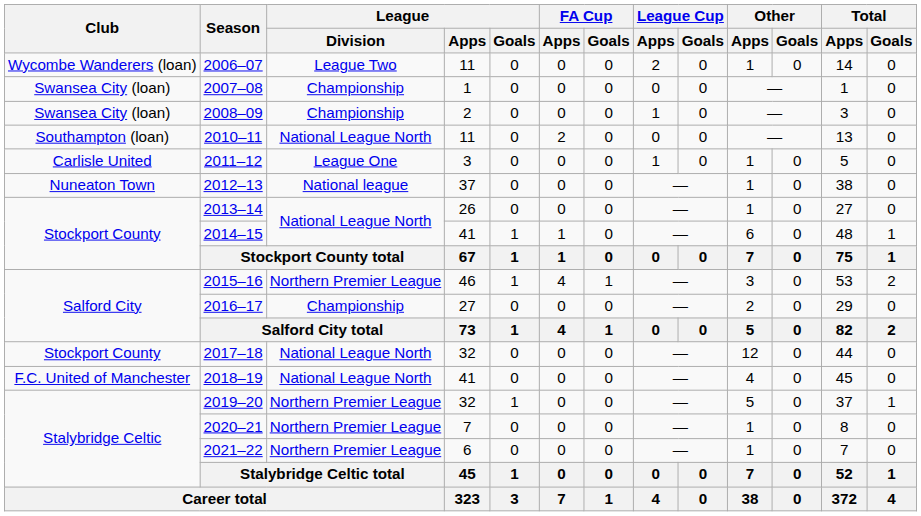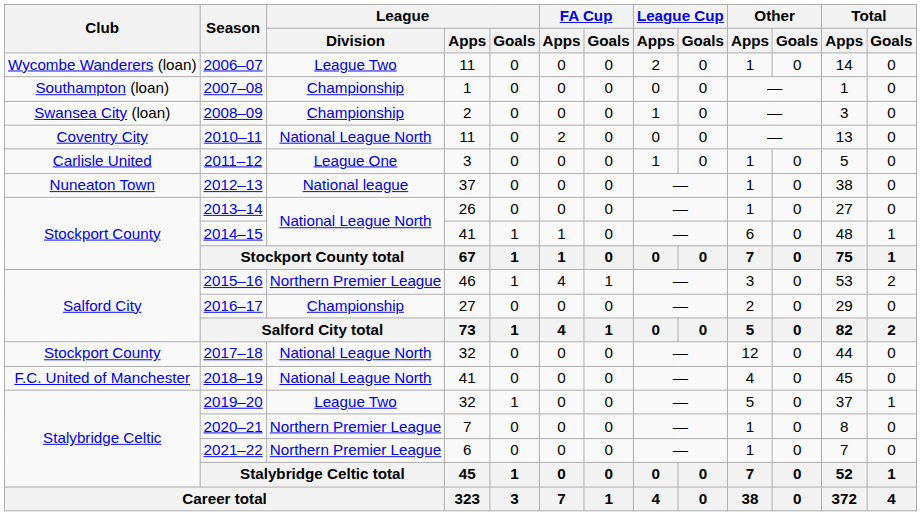 <table class="wikitable" style="text-align:center">
 <tr>
 <th rowspan="2">Club</th>
 <th rowspan="2">Season</th>
 <th colspan="3">League</th>
 <th colspan="2"><a href='#'>FA Cup</a></th>
 <th colspan="2"><a href='#'>League Cup</a></th>
 <th colspan="2">Other</th>
 <th colspan="2">Total</th>
 </tr>
 <tr>
 <th>Division</th>
 <th>Apps</th>
 <th>Goals</th>
 <th>Apps</th>
 <th>Goals</th>
 <th>Apps</th>
 <th>Goals</th>
 <th>Apps</th>
 <th>Goals</th>
 <th>Apps</th>
 <th>Goals</th>
 </tr>
 <tr>
 <td><a href='#'>Wycombe Wanderers</a> (loan)</td>
 <td><a href='#'>2006–07</a></td>
 <td><a href='#'>League Two</a></td>
 <td>11</td>
 <td>0</td>
 <td>0</td>
 <td>0</td>
 <td>2</td>
 <td>0</td>
 <td>1</td>
 <td>0</td>
 <td>14</td>
 <td>0</td>
 </tr>
 <tr>
-<td><a href='#'>Swansea City</a> (loan)</td>
+<td><a href='#'>Southampton</a> (loan)</td>
 <td><a href='#'>2007–08</a></td>
 <td><a href='#'>Championship</a></td>
 <td>1</td>
 <td>0</td>
 <td>0</td>
 <td>0</td>
 <td>0</td>
 <td>0</td>
 <td colspan="2">—</td>
 <td>1</td>
 <td>0</td>
 </tr>
 <tr>
 <td><a href='#'>Swansea City</a> (loan)</td>
 <td><a href='#'>2008–09</a></td>
 <td><a href='#'>Championship</a></td>
 <td>2</td>
 <td>0</td>
 <td>0</td>
 <td>0</td>
 <td>1</td>
 <td>0</td>
 <td colspan="2">—</td>
 <td>3</td>
 <td>0</td>
 </tr>
 <tr>
-<td><a href='#'>Southampton</a> (loan)</td>
+<td><a href='#'>Coventry City</a></td>
 <td><a href='#'>2010–11</a></td>
 <td><a href='#'>National League North</a></td>
 <td>11</td>
 <td>0</td>
 <td>2</td>
 <td>0</td>
 <td>0</td>
 <td>0</td>
 <td colspan="2">—</td>
 <td>13</td>
 <td>0</td>
 </tr>
 <tr>
 <td><a href='#'>Carlisle United</a></td>
 <td><a href='#'>2011–12</a></td>
 <td><a href='#'>League One</a></td>
 <td>3</td>
 <td>0</td>
 <td>0</td>
 <td>0</td>
 <td>1</td>
 <td>0</td>
 <td>1</td>
 <td>0</td>
 <td>5</td>
 <td>0</td>
 </tr>
 <tr>
 <td><a href='#'>Nuneaton Town</a></td>
 <td><a href='#'>2012–13</a></td>
 <td><a href='#'>National league</a></td>
 <td>37</td>
 <td>0</td>
 <td>0</td>
 <td>0</td>
 <td colspan="2">—</td>
 <td>1</td>
 <td>0</td>
 <td>38</td>
 <td>0</td>
 </tr>
 <tr>
 <td rowspan="3"><a href='#'>Stockport County</a></td>
 <td><a href='#'>2013–14</a></td>
 <td rowspan="2"><a href='#'>National League North</a></td>
 <td>26</td>
 <td>0</td>
 <td>0</td>
 <td>0</td>
 <td colspan="2">—</td>
 <td>1</td>
 <td>0</td>
 <td>27</td>
 <td>0</td>
 </tr>
 <tr>
 <td><a href='#'>2014–15</a></td>
 <td>41</td>
 <td>1</td>
 <td>1</td>
 <td>0</td>
 <td colspan="2">—</td>
 <td>6</td>
 <td>0</td>
 <td>48</td>
 <td>1</td>
 </tr>
 <tr>
 <th colspan="2">Stockport County total</th>
 <th>67</th>
 <th>1</th>
 <th>1</th>
 <th>0</th>
 <th>0</th>
 <th>0</th>
 <th>7</th>
 <th>0</th>
 <th>75</th>
 <th>1</th>
 </tr>
 <tr>
 <td rowspan="3"><a href='#'>Salford City</a></td>
 <td><a href='#'>2015–16</a></td>
 <td><a href='#'>Northern Premier League</a></td>
 <td>46</td>
 <td>1</td>
 <td>4</td>
 <td>1</td>
 <td colspan="2">—</td>
 <td>3</td>
 <td>0</td>
 <td>53</td>
 <td>2</td>
 </tr>
 <tr>
 <td><a href='#'>2016–17</a></td>
 <td><a href='#'>Championship</a></td>
 <td>27</td>
 <td>0</td>
 <td>0</td>
 <td>0</td>
 <td colspan="2">—</td>
 <td>2</td>
 <td>0</td>
 <td>29</td>
 <td>0</td>
 </tr>
 <tr>
 <th colspan="2">Salford City total</th>
 <th>73</th>
 <th>1</th>
 <th>4</th>
 <th>1</th>
 <th>0</th>
 <th>0</th>
 <th>5</th>
 <th>0</th>
 <th>82</th>
 <th>2</th>
 </tr>
 <tr>
 <td><a href='#'>Stockport County</a></td>
 <td><a href='#'>2017–18</a></td>
 <td><a href='#'>National League North</a></td>
 <td>32</td>
 <td>0</td>
 <td>0</td>
 <td>0</td>
 <td colspan="2">—</td>
 <td>12</td>
 <td>0</td>
 <td>44</td>
 <td>0</td>
 </tr>
 <tr>
 <td><a href='#'>F.C. United of Manchester</a></td>
 <td><a href='#'>2018–19</a></td>
 <td><a href='#'>National League North</a></td>
 <td>41</td>
 <td>0</td>
 <td>0</td>
 <td>0</td>
 <td colspan="2">—</td>
 <td>4</td>
 <td>0</td>
 <td>45</td>
 <td>0</td>
 </tr>
 <tr>
 <td rowspan="4"><a href='#'>Stalybridge Celtic</a></td>
 <td><a href='#'>2019–20</a></td>
-<td><a href='#'>Northern Premier League</a></td>
+<td><a href='#'>League Two</a></td>
 <td>32</td>
 <td>1</td>
 <td>0</td>
 <td>0</td>
 <td colspan="2">—</td>
 <td>5</td>
 <td>0</td>
 <td>37</td>
 <td>1</td>
 </tr>
 <tr>
 <td><a href='#'>2020–21</a></td>
 <td><a href='#'>Northern Premier League</a></td>
 <td>7</td>
 <td>0</td>
 <td>0</td>
 <td>0</td>
 <td colspan="2">—</td>
 <td>1</td>
 <td>0</td>
 <td>8</td>
 <td>0</td>
 </tr>
 <tr>
 <td><a href='#'>2021–22</a></td>
 <td><a href='#'>Northern Premier League</a></td>
 <td>6</td>
 <td>0</td>
 <td>0</td>
 <td>0</td>
 <td colspan="2">—</td>
 <td>1</td>
 <td>0</td>
 <td>7</td>
 <td>0</td>
 </tr>
 <tr>
 <th colspan="2">Stalybridge Celtic total</th>
 <th>45</th>
 <th>1</th>
 <th>0</th>
 <th>0</th>
 <th>0</th>
 <th>0</th>
 <th>7</th>
 <th>0</th>
 <th>52</th>
 <th>1</th>
 </tr>
 <tr>
 <th colspan="3">Career total</th>
 <th>323</th>
 <th>3</th>
 <th>7</th>
 <th>1</th>
 <th>4</th>
 <th>0</th>
 <th>38</th>
 <th>0</th>
 <th>372</th>
 <th>4</th>
 </tr>
 </table>
